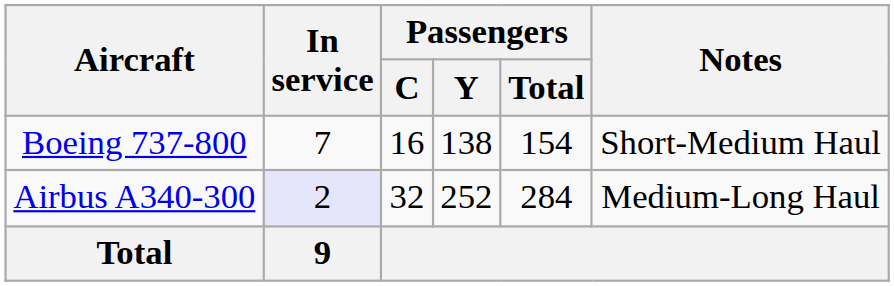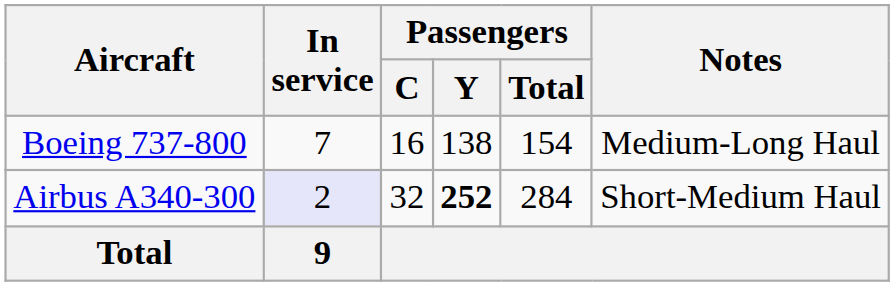 <table class="wikitable" style="margin:0.5em auto; text-align:center">
 <tr>
 <th rowspan=2>Aircraft</th>
 <th rowspan=2>In <br> service</th>
 <th colspan=3>Passengers</th>
 <th rowspan=2>Notes</th>
 </tr>
 <tr>
 <th><abbr>C</abbr></th>
 <th><abbr>Y</abbr></th>
 <th>Total</th>
 </tr>
 <tr>
 <td><a href='#'>Boeing 737-800</a></td>
 <td>7</td>
 <td>16</td>
 <td>138</td>
 <td>154</td>
-<td>Short-Medium Haul</td>
+<td>Medium-Long Haul</td>
 </tr>
 <tr>
 <td><a href='#'>Airbus A340-300</a></td>
 <td style="background: lavender;">2</td>
 <td>32</td>
-<td>252</td>
+<td><strong>252</strong></td>
 <td>284</td>
-<td>Medium-Long Haul</td>
+<td>Short-Medium Haul</td>
 </tr>
 <tr>
 <th>Total</th>
 <th>9</th>
 <th colspan=6></th>
 </tr>
 </table>
